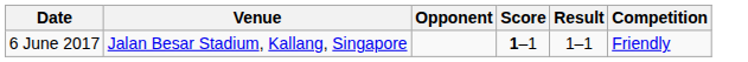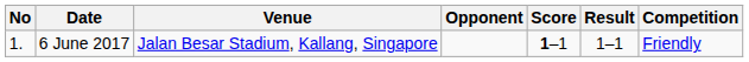 <table class="wikitable" style="font-size:85%;">
 <tr>
+<th>No</th>
 <th>Date</th>
 <th>Venue</th>
 <th>Opponent</th>
 <th>Score</th>
 <th>Result</th>
 <th>Competition</th>
 </tr>
 <tr>
+<td>1.</td>
 <td>6 June 2017</td>
 <td><a href='#'>Jalan Besar Stadium</a>, <a href='#'>Kallang</a>, <a href='#'>Singapore</a></td>
 <td></td>
 <td align=center><strong>1</strong>–1</td>
 <td align=center>1–1</td>
 <td><a href='#'>Friendly</a></td>
 </tr>
 </table>
